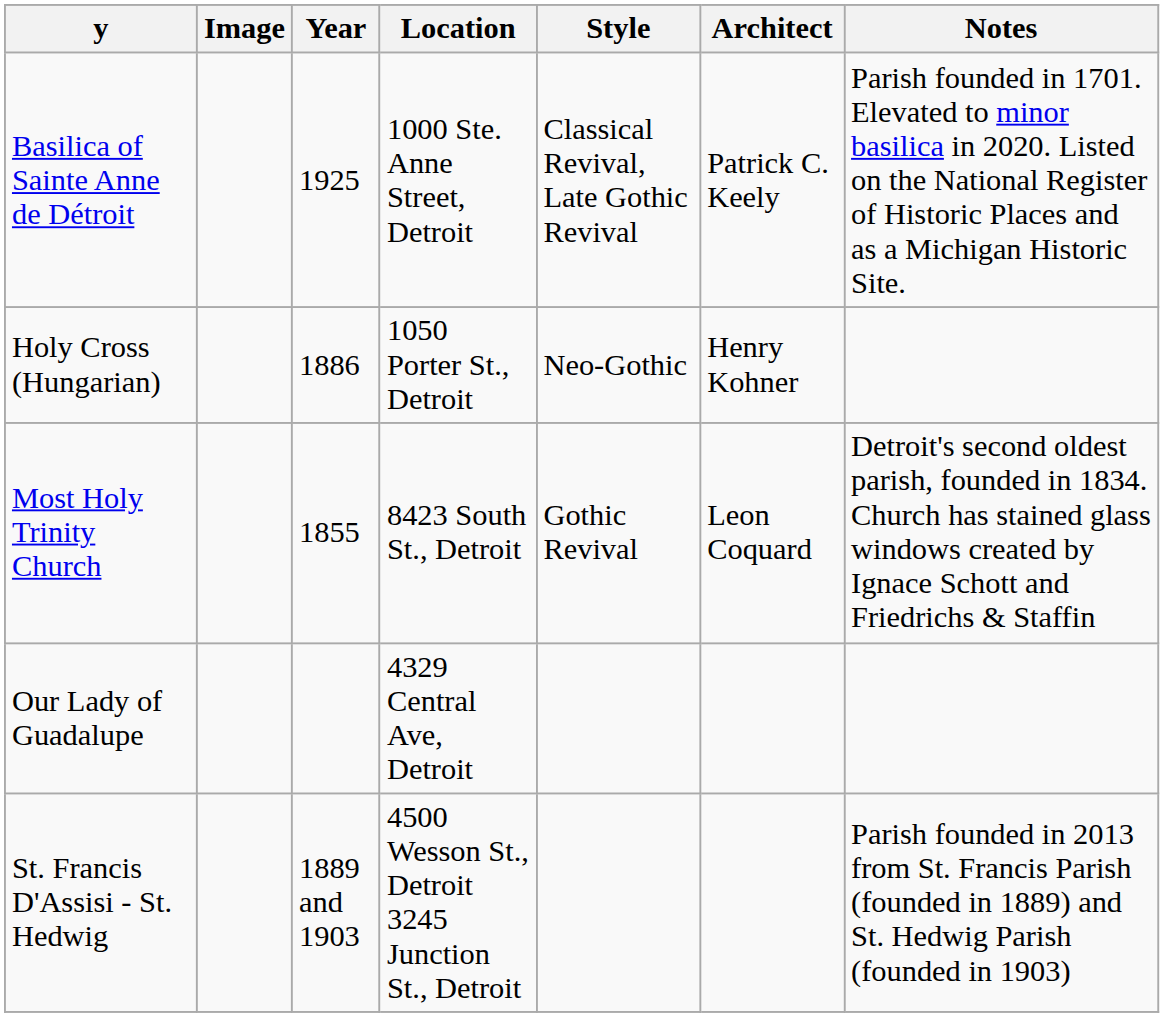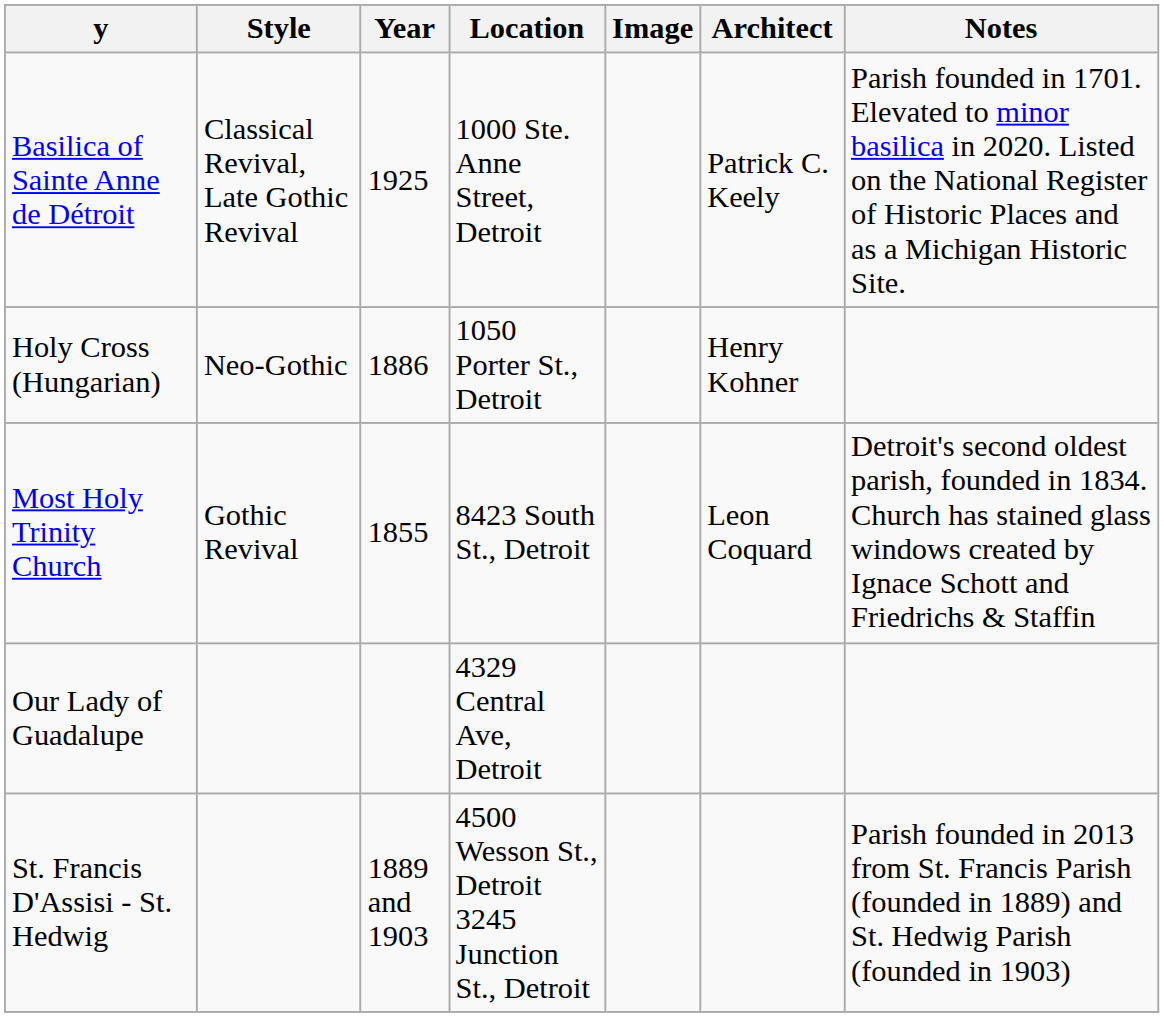 <table class="wikitable sortable">
 <tr>
 <th>y</th>
-<th class="unsortable">Image</th>
+<th class="unsortable">Style</th>
 <th>Year</th>
 <th class="unsortable">Location</th>
-<th class="unsortable">Style</th>
+<th class="unsortable">Image</th>
 <th class="unsortable">Architect</th>
 <th class="unsortable">Notes</th>
 </tr>
 <tr>
 <td><a href='#'>Basilica of Sainte Anne de Détroit</a></td>
-<td></td>
+<td>Classical Revival, Late Gothic Revival</td>
 <td>1925</td>
 <td>1000 Ste. Anne Street, Detroit<br><small></small></td>
-<td>Classical Revival, Late Gothic Revival</td>
+<td></td>
 <td>Patrick C. Keely</td>
 <td>Parish founded in 1701. Elevated to <a href='#'>minor basilica</a> in 2020. Listed on the National Register of Historic Places and as a Michigan Historic Site.</td>
 </tr>
 <tr>
 <td>Holy Cross (Hungarian)</td>
-<td></td>
+<td>Neo-Gothic</td>
 <td>1886</td>
 <td>1050 Porter St., Detroit</td>
-<td>Neo-Gothic</td>
+<td></td>
 <td>Henry Kohner</td>
 <td></td>
 </tr>
 <tr>
 <td><a href='#'>Most Holy Trinity Church</a></td>
-<td></td>
+<td>Gothic Revival</td>
 <td>1855</td>
 <td>8423 South St., Detroit</td>
-<td>Gothic Revival</td>
+<td></td>
 <td>Leon Coquard</td>
 <td>Detroit's second oldest parish, founded in  1834. Church has stained glass windows created by Ignace Schott and Friedrichs & Staffin</td>
 </tr>
 <tr>
 <td>Our Lady of Guadalupe</td>
 <td></td>
 <td></td>
 <td>4329 Central Ave, Detroit</td>
 <td></td>
 <td></td>
 <td></td>
 </tr>
 <tr>
 <td>St. Francis D'Assisi - St. Hedwig</td>
 <td></td>
 <td>1889 and 1903</td>
 <td>4500 Wesson St., Detroit<br>3245 Junction St., Detroit</td>
 <td></td>
 <td></td>
 <td>Parish founded in 2013 from St. Francis Parish (founded in 1889) and St. Hedwig Parish (founded in 1903)</td>
 </tr>
 </table>
